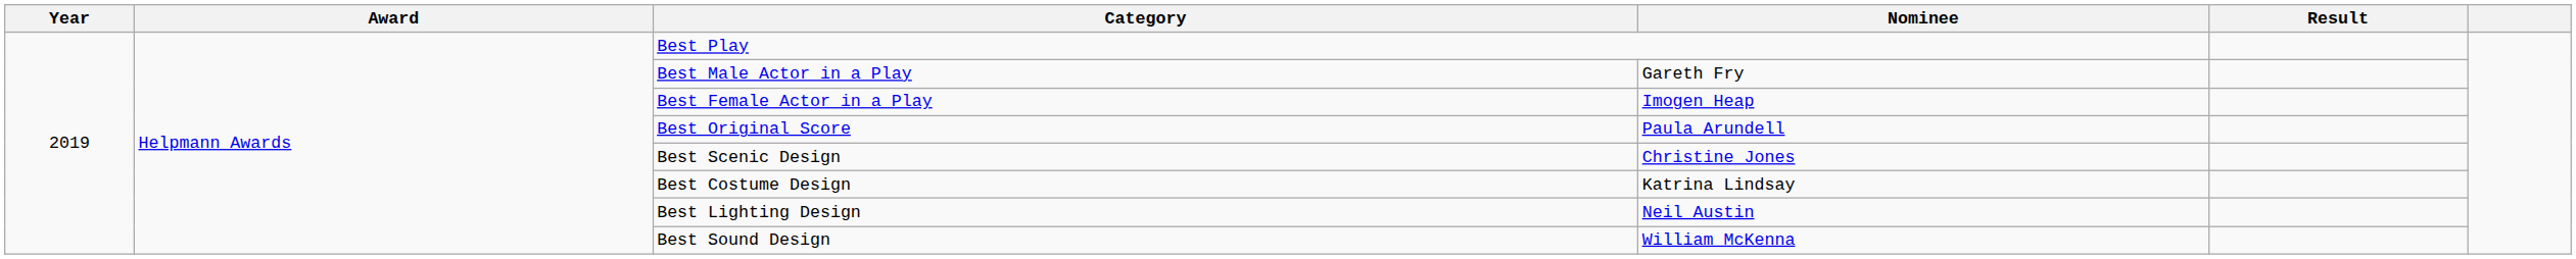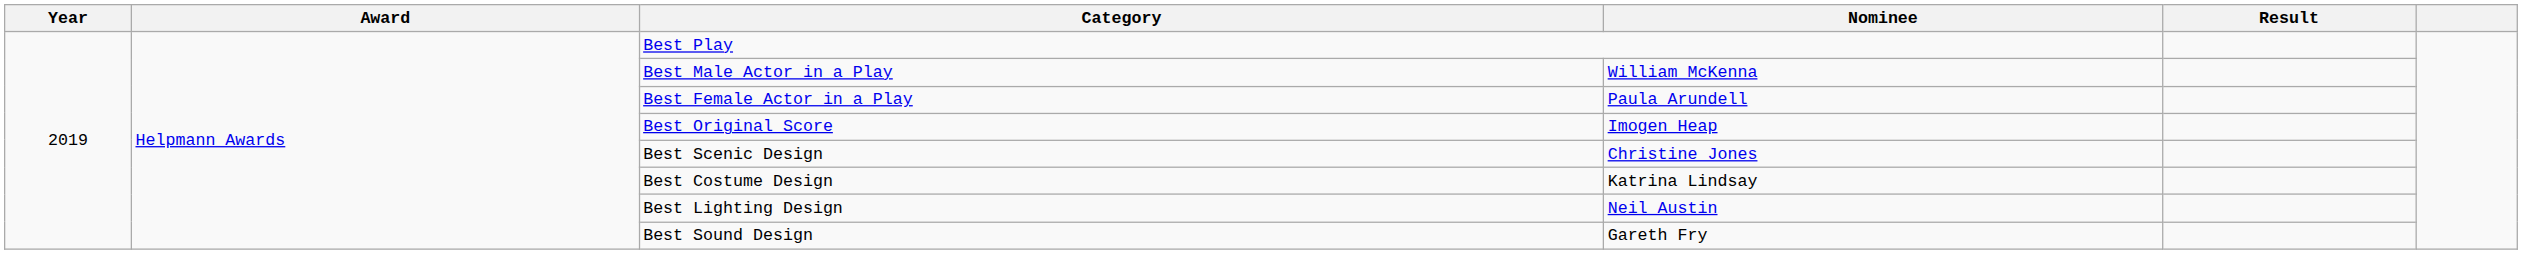 <table class="wikitable sortable" style="width: 99%;">
 <tr>
 <th scope="col" style="width:5%;">Year</th>
 <th scope="col" style="width:20%;">Award</th>
 <th scope="col" style="width:38%;">Category</th>
 <th scope="col" style="width:22%;">Nominee</th>
 <th scope="col" style="width:10%;">Result</th>
 <th scope="col" class="unsortable" style="width:4%;"></th>
 </tr>
 <tr>
 <td rowspan="8" style="text-align:center;">2019</td>
 <td rowspan="8"><a href='#'>Helpmann Awards</a></td>
 <td colspan="2"><a href='#'>Best Play</a></td>
 <td></td>
 <td rowspan="8" style="text-align: center;"></td>
 </tr>
 <tr>
 <td><a href='#'>Best Male Actor in a Play</a></td>
-<td>Gareth Fry</td>
+<td><a href='#'>William McKenna</a></td>
 <td></td>
 </tr>
 <tr>
 <td><a href='#'>Best Female Actor in a Play</a></td>
-<td><a href='#'>Imogen Heap</a></td>
+<td><a href='#'>Paula Arundell</a></td>
 <td></td>
 </tr>
 <tr>
 <td><a href='#'>Best Original Score</a></td>
-<td><a href='#'>Paula Arundell</a></td>
+<td><a href='#'>Imogen Heap</a></td>
 <td></td>
 </tr>
 <tr>
 <td>Best Scenic Design</td>
 <td><a href='#'>Christine Jones</a></td>
 <td></td>
 </tr>
 <tr>
 <td>Best Costume Design</td>
 <td>Katrina Lindsay</td>
 <td></td>
 </tr>
 <tr>
 <td>Best Lighting Design</td>
 <td><a href='#'>Neil Austin</a></td>
 <td></td>
 </tr>
 <tr>
 <td>Best Sound Design</td>
-<td><a href='#'>William McKenna</a></td>
+<td>Gareth Fry</td>
 <td></td>
 </tr>
 </table>
